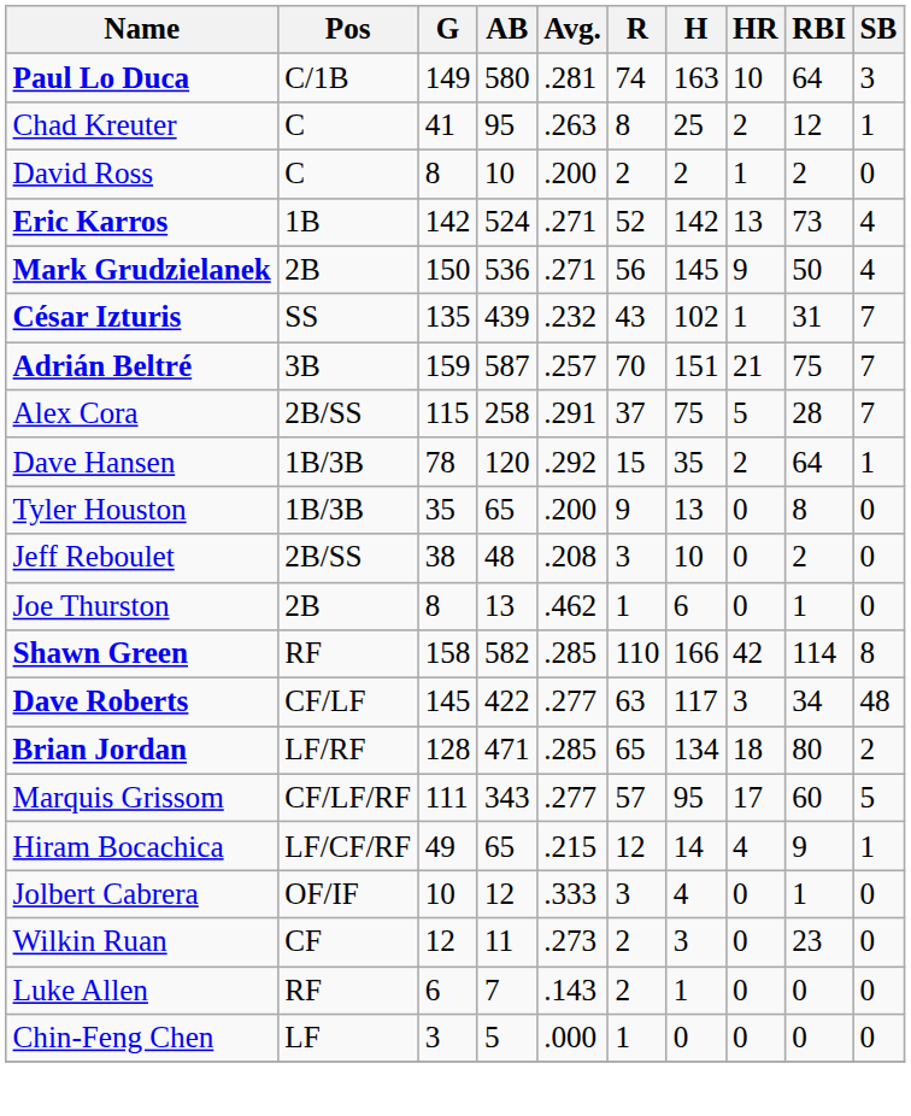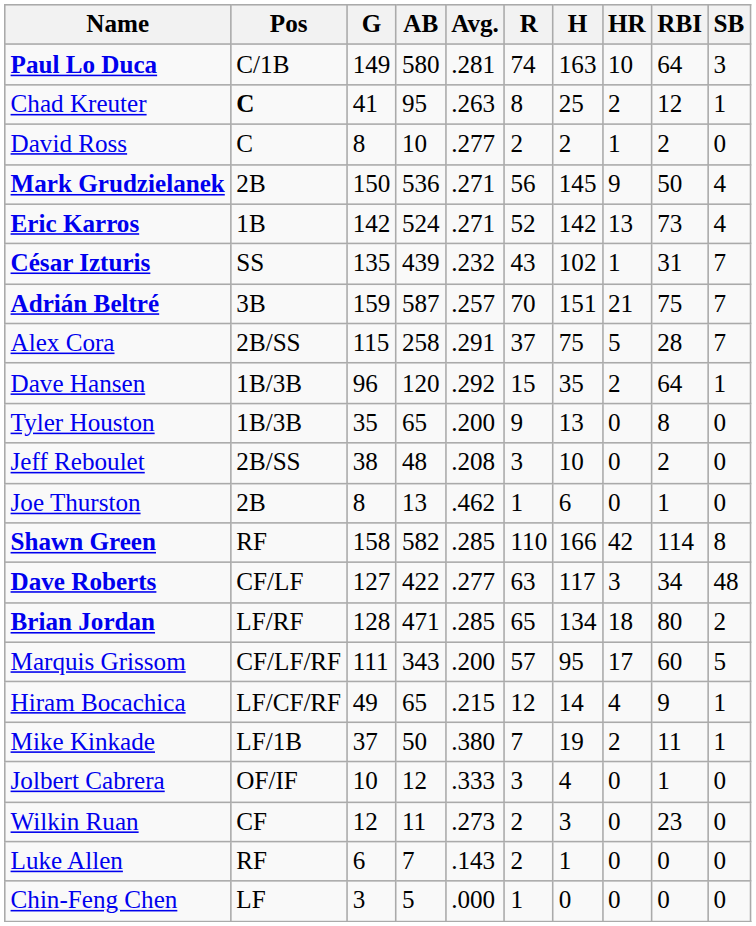 <table class="wikitable sortable" style="text-align:left">
 <tr>
 <th>Name</th>
 <th>Pos</th>
 <th>G</th>
 <th>AB</th>
 <th>Avg.</th>
 <th>R</th>
 <th>H</th>
 <th>HR</th>
 <th>RBI</th>
 <th>SB</th>
 </tr>
 <tr>
 <td><strong><a href='#'>Paul Lo Duca</a></strong></td>
 <td>C/1B</td>
 <td>149</td>
 <td>580</td>
 <td>.281</td>
 <td>74</td>
 <td>163</td>
 <td>10</td>
 <td>64</td>
 <td>3</td>
 </tr>
 <tr>
 <td><a href='#'>Chad Kreuter</a></td>
-<td>C</td>
+<td><strong>C</strong></td>
 <td>41</td>
 <td>95</td>
 <td>.263</td>
 <td>8</td>
 <td>25</td>
 <td>2</td>
 <td>12</td>
 <td>1</td>
 </tr>
 <tr>
 <td><a href='#'>David Ross</a></td>
 <td>C</td>
 <td>8</td>
 <td>10</td>
-<td>.200</td>
+<td>.277</td>
 <td>2</td>
 <td>2</td>
 <td>1</td>
 <td>2</td>
 <td>0</td>
+</tr>
+<tr>
+<td><strong><a href='#'>Mark Grudzielanek</a></strong></td>
+<td>2B</td>
+<td>150</td>
+<td>536</td>
+<td>.271</td>
+<td>56</td>
+<td>145</td>
+<td>9</td>
+<td>50</td>
+<td>4</td>
 </tr>
 <tr>
 <td><strong><a href='#'>Eric Karros</a></strong></td>
 <td>1B</td>
 <td>142</td>
 <td>524</td>
 <td>.271</td>
 <td>52</td>
 <td>142</td>
 <td>13</td>
 <td>73</td>
-<td>4</td>
-</tr>
-<tr>
-<td><strong><a href='#'>Mark Grudzielanek</a></strong></td>
-<td>2B</td>
-<td>150</td>
-<td>536</td>
-<td>.271</td>
-<td>56</td>
-<td>145</td>
-<td>9</td>
-<td>50</td>
 <td>4</td>
 </tr>
 <tr>
 <td><strong><a href='#'>César Izturis</a></strong></td>
 <td>SS</td>
 <td>135</td>
 <td>439</td>
 <td>.232</td>
 <td>43</td>
 <td>102</td>
 <td>1</td>
 <td>31</td>
 <td>7</td>
 </tr>
 <tr>
 <td><strong><a href='#'>Adrián Beltré</a></strong></td>
 <td>3B</td>
 <td>159</td>
 <td>587</td>
 <td>.257</td>
 <td>70</td>
 <td>151</td>
 <td>21</td>
 <td>75</td>
 <td>7</td>
 </tr>
 <tr>
 <td><a href='#'>Alex Cora</a></td>
 <td>2B/SS</td>
 <td>115</td>
 <td>258</td>
 <td>.291</td>
 <td>37</td>
 <td>75</td>
 <td>5</td>
 <td>28</td>
 <td>7</td>
 </tr>
 <tr>
 <td><a href='#'>Dave Hansen</a></td>
 <td>1B/3B</td>
-<td>78</td>
+<td>96</td>
 <td>120</td>
 <td>.292</td>
 <td>15</td>
 <td>35</td>
 <td>2</td>
 <td>64</td>
 <td>1</td>
 </tr>
 <tr>
 <td><a href='#'>Tyler Houston</a></td>
 <td>1B/3B</td>
 <td>35</td>
 <td>65</td>
 <td>.200</td>
 <td>9</td>
 <td>13</td>
 <td>0</td>
 <td>8</td>
 <td>0</td>
 </tr>
 <tr>
 <td><a href='#'>Jeff Reboulet</a></td>
 <td>2B/SS</td>
 <td>38</td>
 <td>48</td>
 <td>.208</td>
 <td>3</td>
 <td>10</td>
 <td>0</td>
 <td>2</td>
 <td>0</td>
 </tr>
 <tr>
 <td><a href='#'>Joe Thurston</a></td>
 <td>2B</td>
 <td>8</td>
 <td>13</td>
 <td>.462</td>
 <td>1</td>
 <td>6</td>
 <td>0</td>
 <td>1</td>
 <td>0</td>
 </tr>
 <tr>
 <td><strong><a href='#'>Shawn Green</a></strong></td>
 <td>RF</td>
 <td>158</td>
 <td>582</td>
 <td>.285</td>
 <td>110</td>
 <td>166</td>
 <td>42</td>
 <td>114</td>
 <td>8</td>
 </tr>
 <tr>
 <td><strong><a href='#'>Dave Roberts</a></strong></td>
 <td>CF/LF</td>
-<td>145</td>
+<td>127</td>
 <td>422</td>
 <td>.277</td>
 <td>63</td>
 <td>117</td>
 <td>3</td>
 <td>34</td>
 <td>48</td>
 </tr>
 <tr>
 <td><strong><a href='#'>Brian Jordan</a></strong></td>
 <td>LF/RF</td>
 <td>128</td>
 <td>471</td>
 <td>.285</td>
 <td>65</td>
 <td>134</td>
 <td>18</td>
 <td>80</td>
 <td>2</td>
 </tr>
 <tr>
 <td><a href='#'>Marquis Grissom</a></td>
 <td>CF/LF/RF</td>
 <td>111</td>
 <td>343</td>
-<td>.277</td>
+<td>.200</td>
 <td>57</td>
 <td>95</td>
 <td>17</td>
 <td>60</td>
 <td>5</td>
 </tr>
 <tr>
 <td><a href='#'>Hiram Bocachica</a></td>
 <td>LF/CF/RF</td>
 <td>49</td>
 <td>65</td>
 <td>.215</td>
 <td>12</td>
 <td>14</td>
 <td>4</td>
 <td>9</td>
+<td>1</td>
+</tr>
+<tr>
+<td><a href='#'>Mike Kinkade</a></td>
+<td>LF/1B</td>
+<td>37</td>
+<td>50</td>
+<td>.380</td>
+<td>7</td>
+<td>19</td>
+<td>2</td>
+<td>11</td>
 <td>1</td>
 </tr>
 <tr>
 <td><a href='#'>Jolbert Cabrera</a></td>
 <td>OF/IF</td>
 <td>10</td>
 <td>12</td>
 <td>.333</td>
 <td>3</td>
 <td>4</td>
 <td>0</td>
 <td>1</td>
 <td>0</td>
 </tr>
 <tr>
 <td><a href='#'>Wilkin Ruan</a></td>
 <td>CF</td>
 <td>12</td>
 <td>11</td>
 <td>.273</td>
 <td>2</td>
 <td>3</td>
 <td>0</td>
 <td>23</td>
 <td>0</td>
 </tr>
 <tr>
 <td><a href='#'>Luke Allen</a></td>
 <td>RF</td>
 <td>6</td>
 <td>7</td>
 <td>.143</td>
 <td>2</td>
 <td>1</td>
 <td>0</td>
 <td>0</td>
 <td>0</td>
 </tr>
 <tr>
 <td><a href='#'>Chin-Feng Chen</a></td>
 <td>LF</td>
 <td>3</td>
 <td>5</td>
 <td>.000</td>
 <td>1</td>
 <td>0</td>
 <td>0</td>
 <td>0</td>
 <td>0</td>
 </tr>
 <tr>
 </tr>
 </table>
